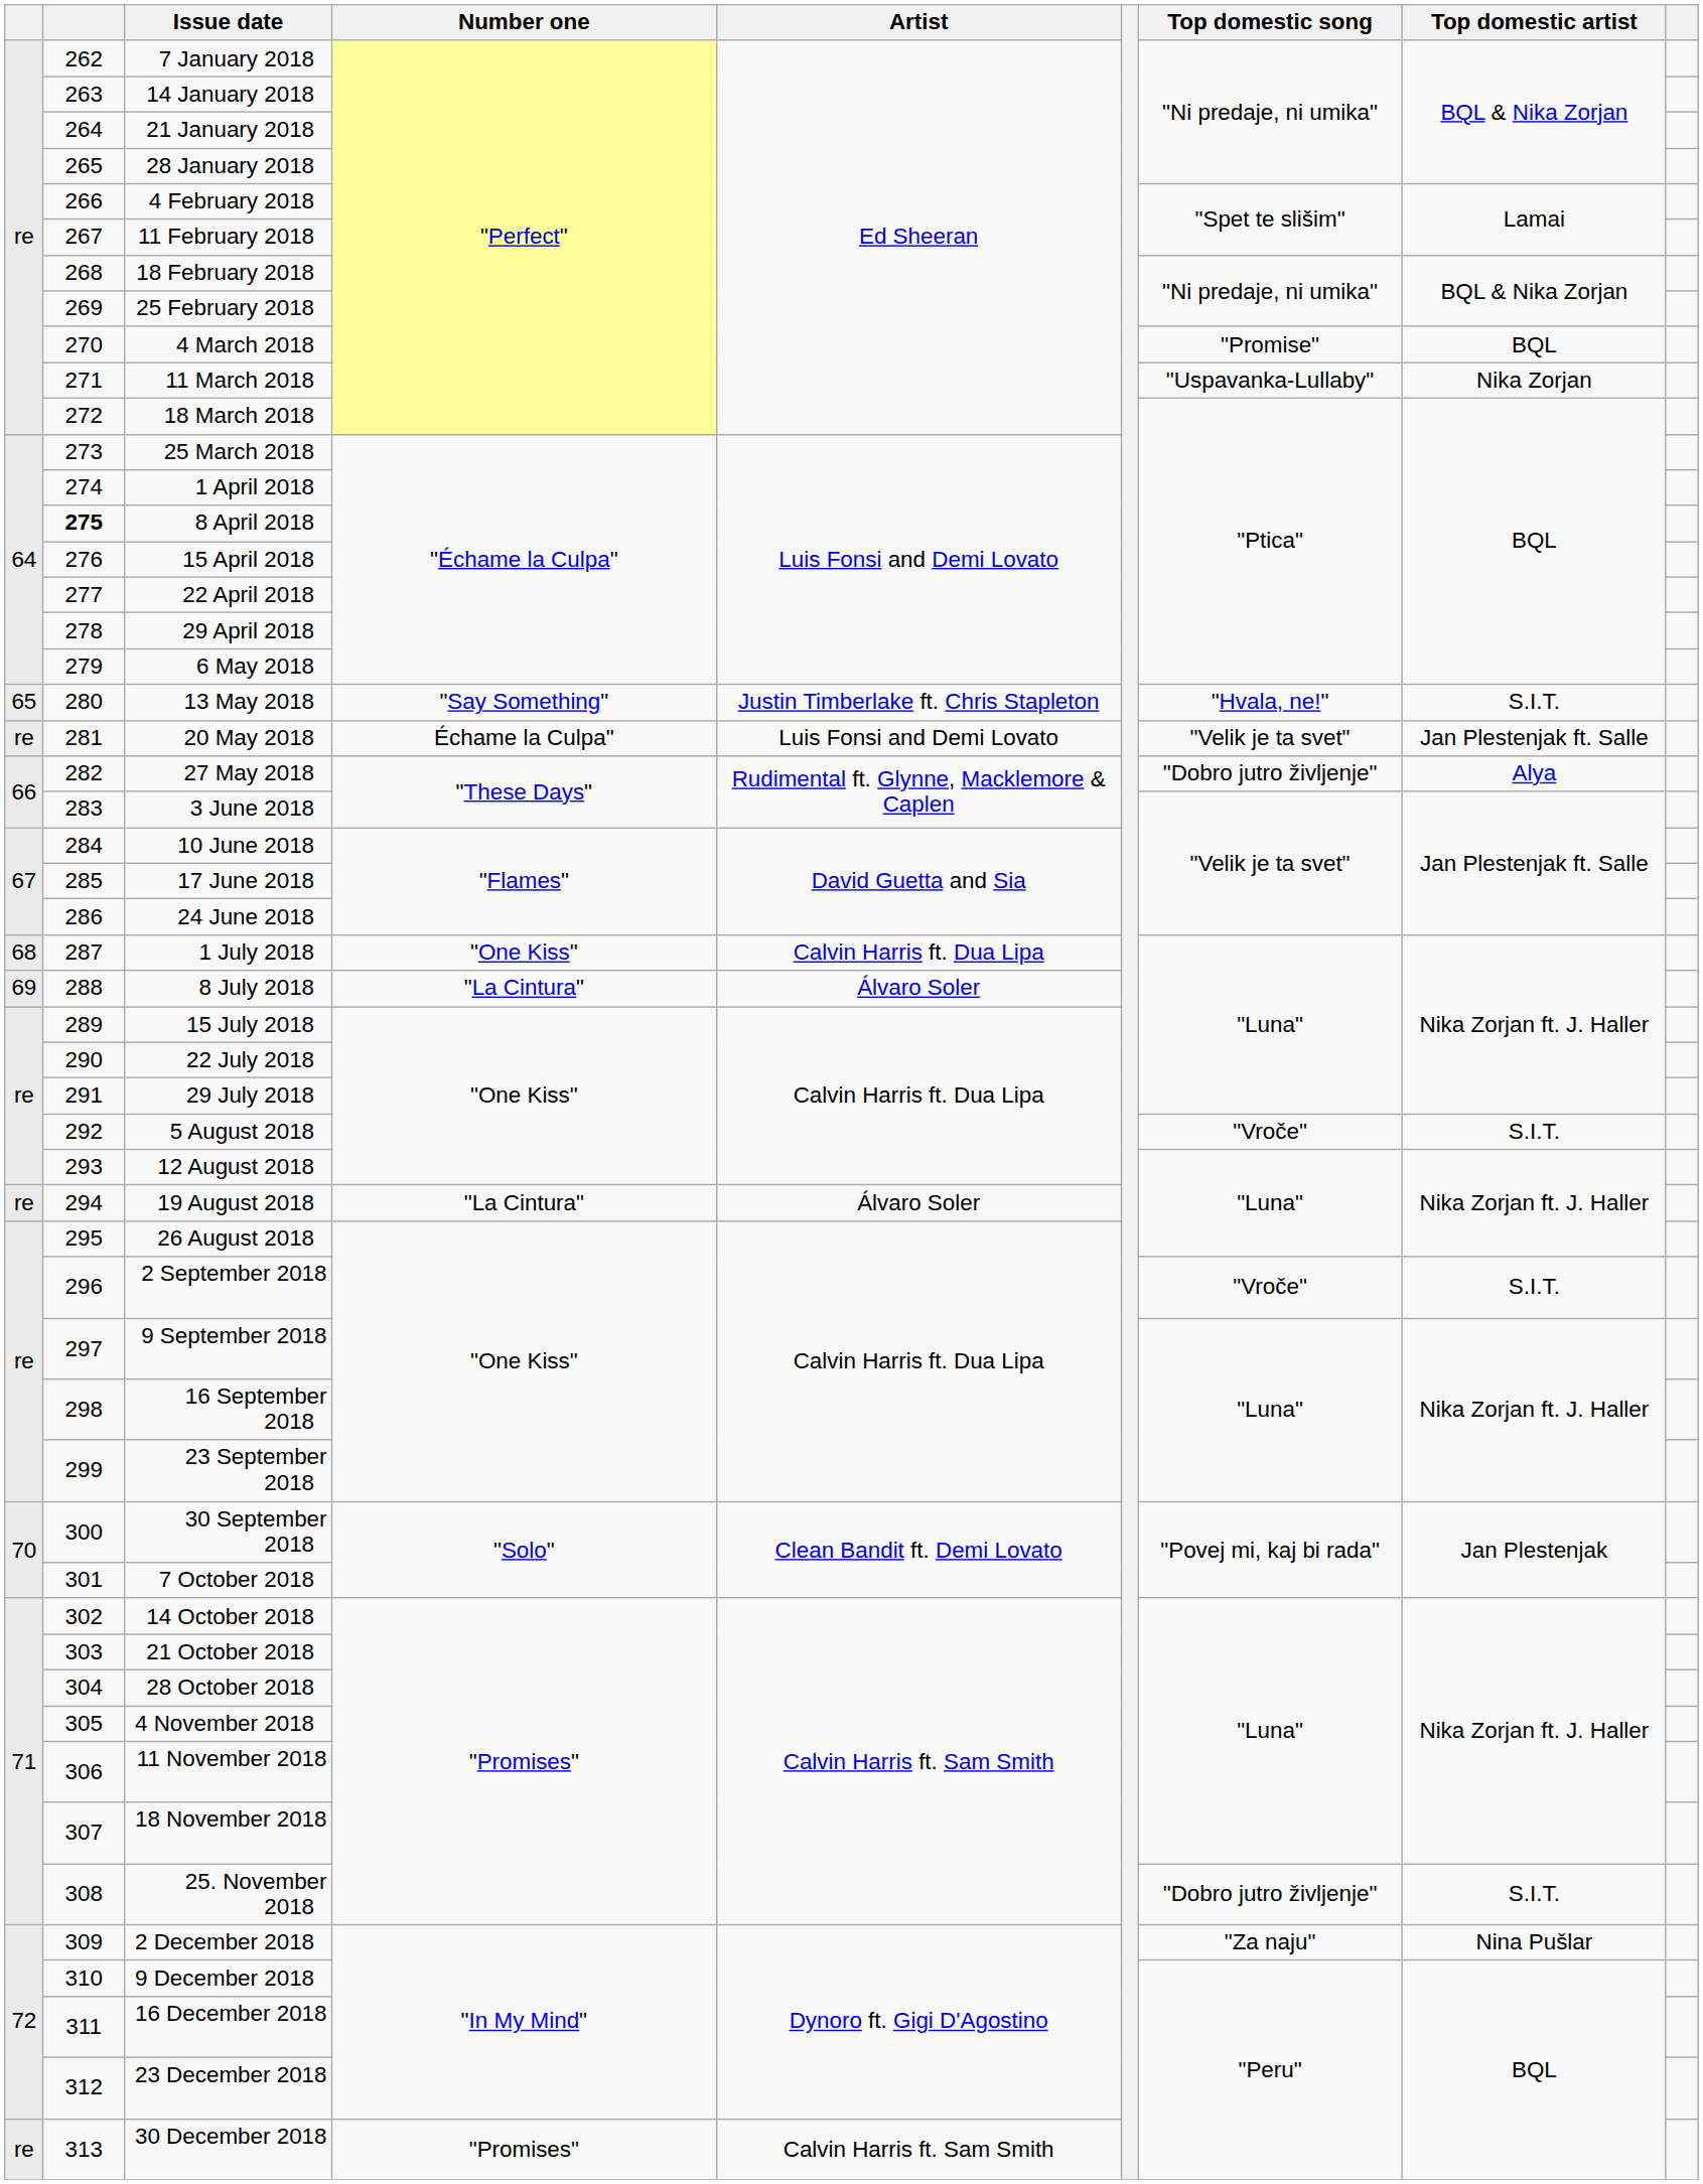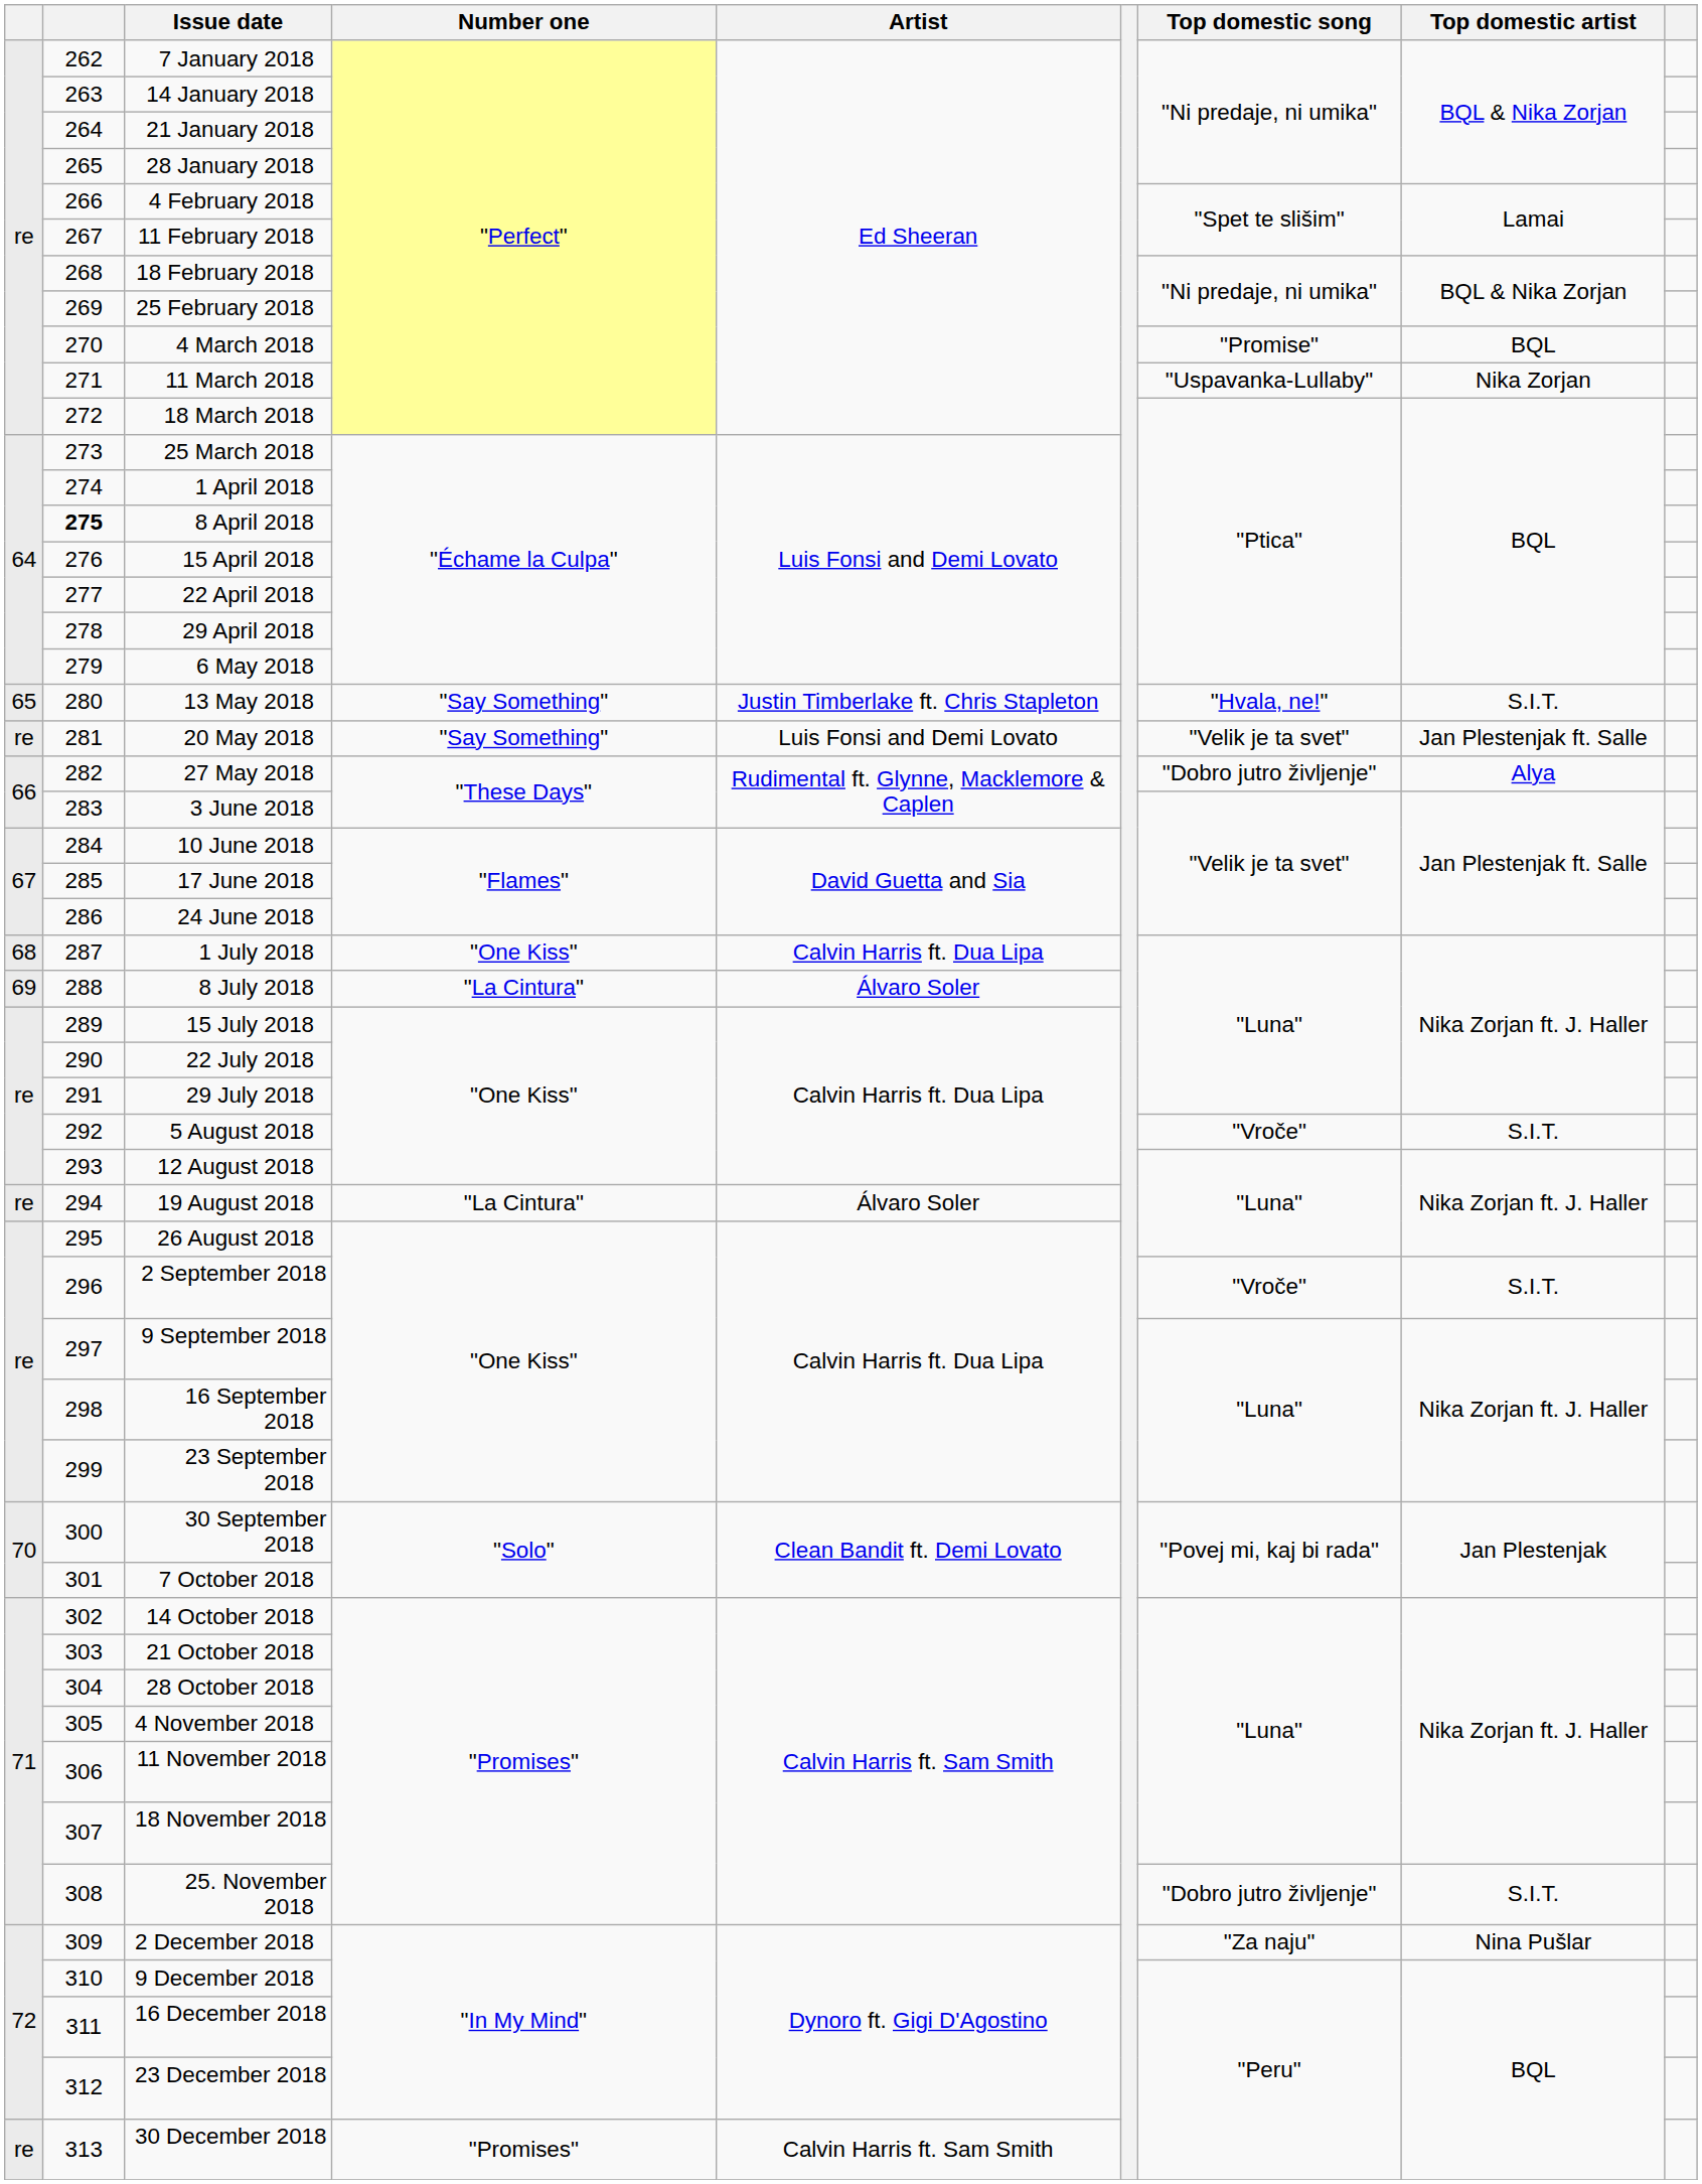 <table class="wikitable plainrowheaders" border-collapse:collapse;" text-align:center;">
 <tr>
 <th width=20></th>
 <th width=50></th>
 <th width=140>Issue date</th>
 <th width=265>Number one</th>
 <th width=280>Artist</th>
 <th rowspan=53> </th>
 <th width=180>Top domestic song</th>
 <th width=180>Top domestic artist</th>
 <th width=15></th>
 </tr>
 <tr align=center>
 <td bgcolor=#EBEBEB align=center rowspan=11>re</td>
 <td align=center>262</td>
 <td align=right>7 January 2018  </td>
 <td bgcolor=#FFFF99 rowspan=11>"<a href='#'>Perfect</a>" </td>
 <td rowspan=11><a href='#'>Ed Sheeran</a></td>
 <td rowspan=4>"Ni predaje, ni umika"</td>
 <td rowspan=4><a href='#'>BQL</a> & <a href='#'>Nika Zorjan</a></td>
 <td></td>
 </tr>
 <tr align=center>
 <td align=center>263</td>
 <td align=right>14 January 2018  </td>
 <td></td>
 </tr>
 <tr align=center>
 <td align=center>264</td>
 <td align=right>21 January 2018  </td>
 <td></td>
 </tr>
 <tr align=center>
 <td align=center>265</td>
 <td align=right>28 January 2018  </td>
 <td></td>
 </tr>
 <tr align=center>
 <td align=center>266</td>
 <td align=right>4 February 2018  </td>
 <td rowspan=2>"Spet te slišim"</td>
 <td rowspan=2>Lamai</td>
 <td></td>
 </tr>
 <tr align=center>
 <td align=center>267</td>
 <td align=right>11 February 2018  </td>
 <td></td>
 </tr>
 <tr align=center>
 <td align=center>268</td>
 <td align=right>18 February 2018  </td>
 <td rowspan=2>"Ni predaje, ni umika"</td>
 <td rowspan=2>BQL & Nika Zorjan</td>
 <td></td>
 </tr>
 <tr align=center>
 <td align=center>269</td>
 <td align=right>25 February 2018  </td>
 <td></td>
 </tr>
 <tr align=center>
 <td align=center>270</td>
 <td align=right>4 March 2018  </td>
 <td>"Promise"</td>
 <td>BQL</td>
 <td></td>
 </tr>
 <tr align=center>
 <td align=center>271</td>
 <td align=right>11 March 2018  </td>
 <td>"Uspavanka-Lullaby"</td>
 <td>Nika Zorjan</td>
 <td></td>
 </tr>
 <tr align=center>
 <td align=center>272</td>
 <td align=right>18 March 2018  </td>
 <td rowspan=8>"Ptica"</td>
 <td rowspan=8>BQL</td>
 <td></td>
 </tr>
 <tr align=center>
 <td bgcolor=#EBEBEB align=center rowspan=7>64</td>
 <td align=center>273</td>
 <td align=right>25 March 2018  </td>
 <td rowspan=7>"<a href='#'>Échame la Culpa</a>"</td>
 <td rowspan=7><a href='#'>Luis Fonsi</a> and <a href='#'>Demi Lovato</a></td>
 <td></td>
 </tr>
 <tr align=center>
 <td align=center>274</td>
 <td align=right>1 April 2018  </td>
 <td></td>
 </tr>
 <tr align=center>
 <td align=center><strong>275</strong></td>
 <td align=right>8 April 2018  </td>
 <td></td>
 </tr>
 <tr align=center>
 <td align=center>276</td>
 <td align=right>15 April 2018  </td>
 <td></td>
 </tr>
 <tr align=center>
 <td align=center>277</td>
 <td align=right>22 April 2018  </td>
 <td></td>
 </tr>
 <tr align=center>
 <td align=center>278</td>
 <td align=right>29 April 2018  </td>
 <td></td>
 </tr>
 <tr align=center>
 <td align=center>279</td>
 <td align=right>6 May 2018  </td>
 <td></td>
 </tr>
 <tr align=center>
 <td bgcolor=#EBEBEB align=center>65</td>
 <td align=center>280</td>
 <td align=right>13 May 2018  </td>
 <td>"<a href='#'>Say Something</a>"</td>
 <td><a href='#'>Justin Timberlake</a> ft. <a href='#'>Chris Stapleton</a></td>
 <td>"<a href='#'>Hvala, ne!</a>"</td>
 <td>S.I.T.</td>
 <td></td>
 </tr>
 <tr align=center>
 <td bgcolor=#EBEBEB align=center>re</td>
 <td align=center>281</td>
 <td align=right>20 May 2018  </td>
-<td>Échame la Culpa"</td>
+<td>"<a href='#'>Say Something</a>"</td>
 <td>Luis Fonsi and Demi Lovato</td>
 <td>"Velik je ta svet"</td>
 <td>Jan Plestenjak ft. Salle</td>
 <td></td>
 </tr>
 <tr align=center>
 <td bgcolor=#EBEBEB align=center rowspan=2>66</td>
 <td align=center>282</td>
 <td align=right>27 May 2018  </td>
 <td rowspan=2>"<a href='#'>These Days</a>"</td>
 <td rowspan=2><a href='#'>Rudimental</a> ft. <a href='#'>Glynne</a>, <a href='#'>Macklemore</a> & <a href='#'>Caplen</a></td>
 <td>"Dobro jutro življenje"</td>
 <td><a href='#'>Alya</a></td>
 <td></td>
 </tr>
 <tr align=center>
 <td align=center>283</td>
 <td align=right>3 June 2018  </td>
 <td rowspan=4>"Velik je ta svet"</td>
 <td rowspan=4>Jan Plestenjak ft. Salle</td>
 <td></td>
 </tr>
 <tr align=center>
 <td bgcolor=#EBEBEB align=center rowspan=3>67</td>
 <td align=center>284</td>
 <td align=right>10 June 2018  </td>
 <td rowspan=3>"<a href='#'>Flames</a>"</td>
 <td rowspan=3><a href='#'>David Guetta</a> and <a href='#'>Sia</a></td>
 <td></td>
 </tr>
 <tr align=center>
 <td align=center>285</td>
 <td align=right>17 June 2018  </td>
 <td></td>
 </tr>
 <tr align=center>
 <td align=center>286</td>
 <td align=right>24 June 2018  </td>
 <td></td>
 </tr>
 <tr align=center>
 <td bgcolor=#EBEBEB align=center>68</td>
 <td align=center>287</td>
 <td align=right>1 July 2018  </td>
 <td>"<a href='#'>One Kiss</a>"</td>
 <td><a href='#'>Calvin Harris</a> ft. <a href='#'>Dua Lipa</a></td>
 <td rowspan=5>"Luna"</td>
 <td rowspan=5>Nika Zorjan ft. J. Haller</td>
 <td></td>
 </tr>
 <tr align=center>
 <td bgcolor=#EBEBEB align=center>69</td>
 <td align=center>288</td>
 <td align=right>8 July 2018  </td>
 <td>"<a href='#'>La Cintura</a>"</td>
 <td><a href='#'>Álvaro Soler</a></td>
 <td></td>
 </tr>
 <tr align=center>
 <td bgcolor=#EBEBEB align=center rowspan=5>re</td>
 <td align=center>289</td>
 <td align=right>15 July 2018  </td>
 <td rowspan=5>"One Kiss"</td>
 <td rowspan=5>Calvin Harris ft. Dua Lipa</td>
 <td></td>
 </tr>
 <tr align=center>
 <td align=center>290</td>
 <td align=right>22 July 2018  </td>
 <td></td>
 </tr>
 <tr align=center>
 <td align=center>291</td>
 <td align=right>29 July 2018  </td>
 <td></td>
 </tr>
 <tr align=center>
 <td align=center>292</td>
 <td align=right>5 August 2018  </td>
 <td>"Vroče"</td>
 <td>S.I.T.</td>
 <td></td>
 </tr>
 <tr align=center>
 <td align=center>293</td>
 <td align=right>12 August 2018  </td>
 <td rowspan=3>"Luna"</td>
 <td rowspan=3>Nika Zorjan ft. J. Haller</td>
 <td></td>
 </tr>
 <tr align=center>
 <td bgcolor=#EBEBEB align=center>re</td>
 <td align=center>294</td>
 <td align=right>19 August 2018  </td>
 <td>"La Cintura"</td>
 <td>Álvaro Soler</td>
 <td></td>
 </tr>
 <tr align=center>
 <td bgcolor=#EBEBEB align=center rowspan=5>re</td>
 <td align=center>295</td>
 <td align=right>26 August 2018  </td>
 <td rowspan=5>"One Kiss"</td>
 <td rowspan=5>Calvin Harris ft. Dua Lipa</td>
 <td></td>
 </tr>
 <tr align=center>
 <td align=center>296</td>
 <td align=right>2 September 2018  </td>
 <td>"Vroče"</td>
 <td>S.I.T.</td>
 <td></td>
 </tr>
 <tr align=center>
 <td align=center>297</td>
 <td align=right>9 September 2018  </td>
 <td rowspan=3>"Luna"</td>
 <td rowspan=3>Nika Zorjan ft. J. Haller</td>
 <td></td>
 </tr>
 <tr align=center>
 <td align=center>298</td>
 <td align=right>16 September 2018  </td>
 <td></td>
 </tr>
 <tr align=center>
 <td align=center>299</td>
 <td align=right>23 September 2018  </td>
 <td></td>
 </tr>
 <tr align=center>
 <td bgcolor=#EBEBEB align=center rowspan=2>70</td>
 <td align=center>300</td>
 <td align=right>30 September 2018  </td>
 <td rowspan=2>"<a href='#'>Solo</a>"</td>
 <td rowspan=2><a href='#'>Clean Bandit</a> ft. <a href='#'>Demi Lovato</a></td>
 <td rowspan=2>"Povej mi, kaj bi rada"</td>
 <td rowspan=2>Jan Plestenjak</td>
 <td></td>
 </tr>
 <tr align=center>
 <td align=center>301</td>
 <td align=right>7 October 2018  </td>
 <td></td>
 </tr>
 <tr align=center>
 <td bgcolor=#EBEBEB align=center rowspan=7>71</td>
 <td align=center>302</td>
 <td align=right>14 October 2018  </td>
 <td rowspan=7>"<a href='#'>Promises</a>"</td>
 <td rowspan=7><a href='#'>Calvin Harris</a> ft. <a href='#'>Sam Smith</a></td>
 <td rowspan=6>"Luna"</td>
 <td rowspan=6>Nika Zorjan ft. J. Haller</td>
 <td></td>
 </tr>
 <tr align=center>
 <td align=center>303</td>
 <td align=right>21 October 2018  </td>
 <td></td>
 </tr>
 <tr align=center>
 <td align=center>304</td>
 <td align=right>28 October 2018  </td>
 <td></td>
 </tr>
 <tr align=center>
 <td align=center>305</td>
 <td align=right>4 November 2018  </td>
 <td></td>
 </tr>
 <tr align=center>
 <td align=center>306</td>
 <td align=right>11 November 2018  </td>
 <td></td>
 </tr>
 <tr align=center>
 <td align=center>307</td>
 <td align=right>18 November 2018  </td>
 <td></td>
 </tr>
 <tr align=center>
 <td align=center>308</td>
 <td align=right>25. November 2018  </td>
 <td>"Dobro jutro življenje"</td>
 <td>S.I.T.</td>
 <td></td>
 </tr>
 <tr align=center>
 <td bgcolor=#EBEBEB align=center rowspan=4>72</td>
 <td align=center>309</td>
 <td align=right>2 December 2018  </td>
 <td rowspan=4>"<a href='#'>In My Mind</a>"</td>
 <td rowspan=4><a href='#'>Dynoro</a> ft. <a href='#'>Gigi D'Agostino</a></td>
 <td>"Za naju"</td>
 <td>Nina Pušlar</td>
 <td></td>
 </tr>
 <tr align=center>
 <td align=center>310</td>
 <td align=right>9 December 2018  </td>
 <td rowspan=4>"Peru"</td>
 <td rowspan=4>BQL</td>
 <td></td>
 </tr>
 <tr align=center>
 <td align=center>311</td>
 <td align=right>16 December 2018  </td>
 <td></td>
 </tr>
 <tr align=center>
 <td align=center>312</td>
 <td align=right>23 December 2018  </td>
 <td></td>
 </tr>
 <tr align=center>
 <td bgcolor=#EBEBEB align=center>re</td>
 <td align=center>313</td>
 <td align=right>30 December 2018  </td>
 <td>"Promises"</td>
 <td>Calvin Harris ft. Sam Smith</td>
 <td></td>
 </tr>
 </table>
